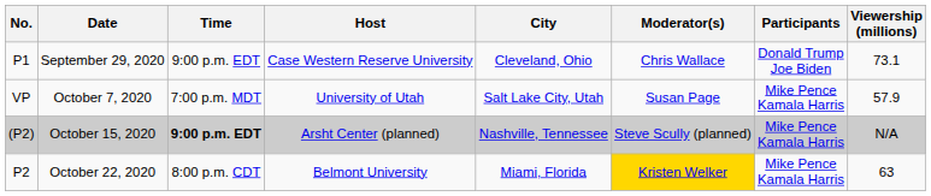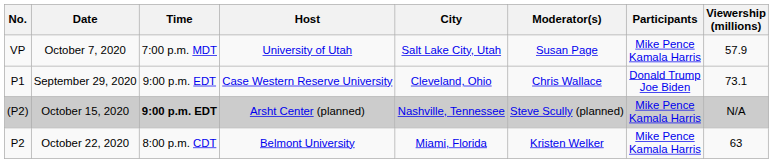 <table class="wikitable" style="white-space:nowrap;text-align:center">
 <tr>
 <th>No.</th>
 <th>Date</th>
 <th>Time</th>
 <th>Host</th>
 <th>City</th>
 <th>Moderator(s)</th>
 <th>Participants</th>
 <th>Viewership<br>(millions)</th>
 </tr>
 <tr>
+<td>VP</td>
+<td>October 7, 2020</td>
+<td>7:00 p.m. <a href='#'>MDT</a></td>
+<td><a href='#'>University of Utah</a></td>
+<td><a href='#'>Salt Lake City, Utah</a></td>
+<td><a href='#'>Susan Page</a></td>
+<td><a href='#'>Mike Pence</a><br><a href='#'>Kamala Harris</a></td>
+<td>57.9</td>
+</tr>
+<tr>
 <td>P1</td>
 <td>September 29, 2020</td>
 <td>9:00 p.m. <a href='#'>EDT</a></td>
 <td><a href='#'>Case Western Reserve University</a></td>
 <td><a href='#'>Cleveland, Ohio</a></td>
 <td><a href='#'>Chris Wallace</a></td>
 <td><a href='#'>Donald Trump</a><br><a href='#'>Joe Biden</a></td>
 <td>73.1</td>
-</tr>
-<tr>
-<td>VP</td>
-<td>October 7, 2020</td>
-<td>7:00 p.m. <a href='#'>MDT</a></td>
-<td><a href='#'>University of Utah</a></td>
-<td><a href='#'>Salt Lake City, Utah</a></td>
-<td><a href='#'>Susan Page</a></td>
-<td><a href='#'>Mike Pence</a><br><a href='#'>Kamala Harris</a></td>
-<td>57.9</td>
 </tr>
 <tr style="background:#ccc">
 <td>(P2)</td>
 <td>October 15, 2020</td>
 <td><strong>9:00 p.m. EDT</strong></td>
 <td><a href='#'>Arsht Center</a> (planned)</td>
 <td><a href='#'>Nashville, Tennessee</a></td>
 <td><a href='#'>Steve Scully</a> (planned)</td>
 <td><a href='#'>Mike Pence</a><br><a href='#'>Kamala Harris</a></td>
 <td>N/A</td>
 </tr>
 <tr>
 <td>P2</td>
 <td>October 22, 2020</td>
 <td>8:00 p.m. <a href='#'>CDT</a></td>
 <td><a href='#'>Belmont University</a></td>
 <td><a href='#'>Miami, Florida</a></td>
-<td style="background: gold;"><a href='#'>Kristen Welker</a></td>
+<td><a href='#'>Kristen Welker</a></td>
 <td><a href='#'>Mike Pence</a><br><a href='#'>Kamala Harris</a></td>
 <td>63</td>
 </tr>
 </table>
